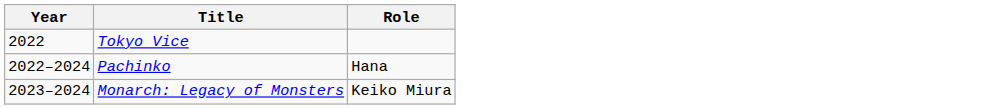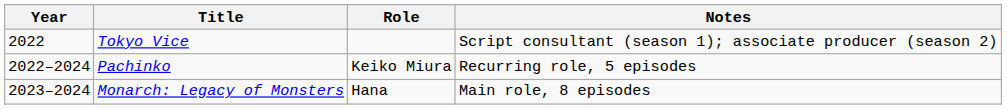 <table class="wikitable sortable">
 <tr>
 <th>Year</th>
 <th>Title</th>
 <th>Role</th>
+<th class="unsortable">Notes</th>
 </tr>
 <tr>
 <td>2022</td>
 <td><em><a href='#'>Tokyo Vice</a></em></td>
 <td></td>
+<td>Script consultant (season 1); associate producer (season 2)</td>
 </tr>
 <tr>
 <td>2022–2024</td>
 <td><em><a href='#'>Pachinko</a></em></td>
-<td>Hana</td>
+<td>Keiko Miura</td>
+<td>Recurring role, 5 episodes</td>
 </tr>
 <tr>
 <td>2023–2024</td>
 <td><em><a href='#'>Monarch: Legacy of Monsters</a></em></td>
-<td>Keiko Miura</td>
+<td>Hana</td>
+<td>Main role, 8 episodes</td>
 </tr>
 </table>
